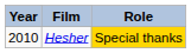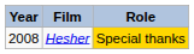 <table class="wikitable" style="font-size:95%;">
 <tr>
 <th style="background:#B0C4DE;">Year</th>
 <th style="background:#B0C4DE;">Film</th>
 <th style="background:#B0C4DE;">Role</th>
 </tr>
 <tr>
-<td>2010</td>
+<td>2008</td>
 <td><em><a href='#'>Hesher</a></em></td>
 <td style="background: gold;">Special thanks</td>
 </tr>
 </table>
